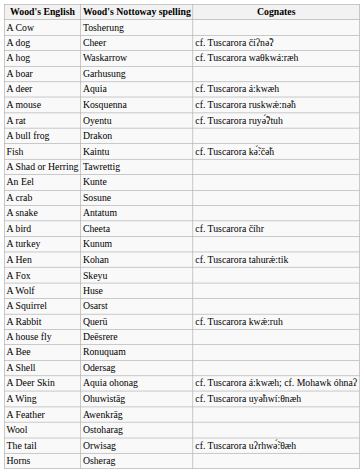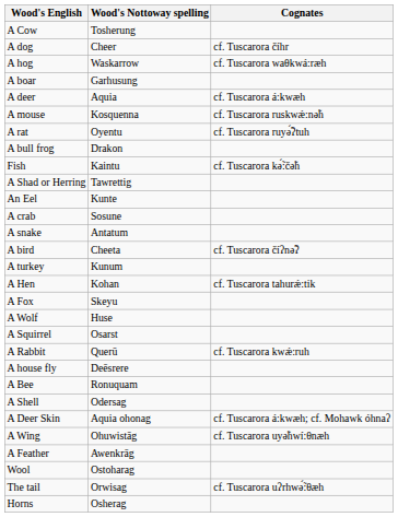 <table class="wikitable">
 <tr>
 <th>Wood's English</th>
 <th>Wood's Nottoway spelling</th>
 <th>Cognates</th>
 </tr>
 <tr>
 <td>A Cow</td>
 <td>Tosherung</td>
 <td></td>
 </tr>
 <tr>
 <td>A dog</td>
 <td>Cheer</td>
-<td>cf. Tuscarora číʔnə̃ʔ</td>
+<td>cf. Tuscarora číhr</td>
 </tr>
 <tr>
 <td>A hog</td>
 <td>Waskarrow</td>
 <td>cf. Tuscarora waθkwá:ræh</td>
 </tr>
 <tr>
 <td>A boar</td>
 <td>Garhusung</td>
 <td></td>
 </tr>
 <tr>
 <td>A deer</td>
 <td>Aquia</td>
 <td>cf. Tuscarora á:kwæh</td>
 </tr>
 <tr>
 <td>A mouse</td>
 <td>Kosquenna</td>
 <td>cf. Tuscarora ruskwǽ:nə̃h</td>
 </tr>
 <tr>
 <td>A rat</td>
 <td>Oyentu</td>
 <td>cf. Tuscarora ruyə̃́ʔtuh</td>
 </tr>
 <tr>
 <td>A bull frog</td>
 <td>Drakon</td>
 <td></td>
 </tr>
 <tr>
 <td>Fish</td>
 <td>Kaintu</td>
 <td>cf. Tuscarora kə̃́:čə̃h</td>
 </tr>
 <tr>
 <td>A Shad or Herring</td>
 <td>Tawrettig</td>
 <td></td>
 </tr>
 <tr>
 <td>An Eel</td>
 <td>Kunte</td>
 <td></td>
 </tr>
 <tr>
 <td>A crab</td>
 <td>Sosune</td>
 <td></td>
 </tr>
 <tr>
 <td>A snake</td>
 <td>Antatum</td>
 <td></td>
 </tr>
 <tr>
 <td>A bird</td>
 <td>Cheeta</td>
-<td>cf. Tuscarora číhr</td>
+<td>cf. Tuscarora číʔnə̃ʔ</td>
 </tr>
 <tr>
 <td>A turkey</td>
 <td>Kunum</td>
 <td></td>
 </tr>
 <tr>
 <td>A Hen</td>
 <td>Kohan</td>
 <td>cf. Tuscarora tahurǽ:tik</td>
 </tr>
 <tr>
 <td>A Fox</td>
 <td>Skeyu</td>
 <td></td>
 </tr>
 <tr>
 <td>A Wolf</td>
 <td>Huse</td>
 <td></td>
 </tr>
 <tr>
 <td>A Squirrel</td>
 <td>Osarst</td>
 <td></td>
 </tr>
 <tr>
 <td>A Rabbit</td>
 <td>Querū</td>
 <td>cf. Tuscarora kwǽ:ruh</td>
 </tr>
 <tr>
 <td>A house fly</td>
 <td>Deēsrere</td>
 <td></td>
 </tr>
 <tr>
 <td>A Bee</td>
 <td>Ronuquam</td>
 <td></td>
 </tr>
 <tr>
 <td>A Shell</td>
 <td>Odersag</td>
 <td></td>
 </tr>
 <tr>
 <td>A Deer Skin</td>
 <td>Aquia ohonag</td>
 <td>cf. Tuscarora á:kwæh; cf. Mohawk óhnaʔ</td>
 </tr>
 <tr>
 <td>A Wing</td>
 <td>Ohuwistāg</td>
 <td>cf. Tuscarora uyə̃hwí:θnæh</td>
 </tr>
 <tr>
 <td>A Feather</td>
 <td>Awenkrāg</td>
 <td></td>
 </tr>
 <tr>
 <td>Wool</td>
 <td>Ostoharag</td>
 <td></td>
 </tr>
 <tr>
 <td>The tail</td>
 <td>Orwisag</td>
 <td>cf. Tuscarora uʔrhwə̃́:θæh</td>
 </tr>
 <tr>
 <td>Horns</td>
 <td>Osherag</td>
 <td></td>
 </tr>
 </table>
